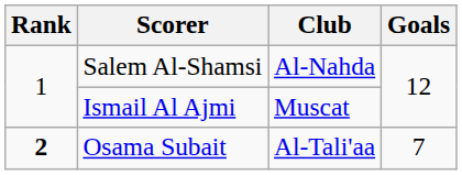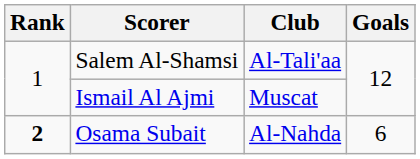 <table class="wikitable" style="text-align:center">
 <tr>
 <th>Rank</th>
 <th>Scorer</th>
 <th>Club</th>
 <th>Goals</th>
 </tr>
 <tr>
 <td rowspan="2">1</td>
 <td align="left"> Salem Al-Shamsi</td>
-<td align="left"><a href='#'>Al-Nahda</a></td>
+<td align="left"><a href='#'>Al-Tali'aa</a></td>
 <td rowspan="2">12</td>
 </tr>
 <tr>
 <td align="left"> <a href='#'>Ismail Al Ajmi</a></td>
 <td align="left"><a href='#'>Muscat</a></td>
 </tr>
 <tr>
 <td rowspan="1"><strong>2</strong></td>
 <td align="left"> <a href='#'>Osama Subait</a></td>
-<td align="left"><a href='#'>Al-Tali'aa</a></td>
-<td rowspan="1">7</td>
+<td align="left"><a href='#'>Al-Nahda</a></td>
+<td rowspan="1">6</td>
 </tr>
 </table>
